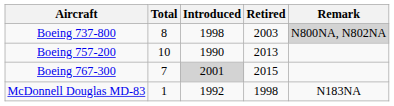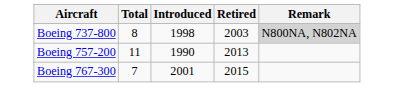 <table class="wikitable toccolours" border="1" cellpadding="3" style="border-collapse:collapse; margin:auto; text-align:center">
 <tr>
 <th>Aircraft</th>
 <th>Total</th>
 <th>Introduced</th>
 <th>Retired</th>
 <th>Remark</th>
 </tr>
 <tr>
 <td><a href='#'>Boeing 737-800</a></td>
 <td>8</td>
 <td>1998</td>
 <td>2003</td>
 <td style="background: lightgrey;">N800NA, N802NA</td>
 </tr>
 <tr>
 <td><a href='#'>Boeing 757-200</a></td>
-<td>10</td>
+<td>11</td>
 <td>1990</td>
 <td>2013</td>
 <td></td>
 </tr>
 <tr>
 <td><a href='#'>Boeing 767-300</a></td>
 <td>7</td>
-<td style="background: lightgrey;">2001</td>
+<td>2001</td>
 <td>2015</td>
 <td></td>
 </tr>
-<tr>
-<td><a href='#'>McDonnell Douglas MD-83</a></td>
-<td>1</td>
-<td>1992</td>
-<td>1998</td>
-<td>N183NA </td>
-</tr>
 </table>
